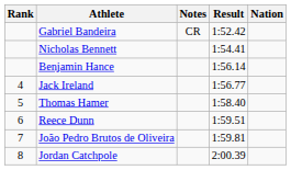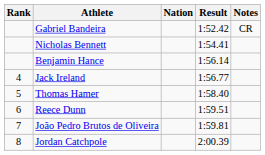 <table class="wikitable sortable" style="text-align:center">
 <tr>
 <th>Rank</th>
 <th>Athlete</th>
+<th>Nation</th>
+<th>Result</th>
 <th>Notes</th>
-<th>Result</th>
-<th>Nation</th>
 </tr>
 <tr>
 <td></td>
 <td align=left><a href='#'>Gabriel Bandeira</a></td>
+<td align=left></td>
+<td>1:52.42</td>
 <td>CR</td>
-<td>1:52.42</td>
-<td align=left></td>
 </tr>
 <tr>
 <td></td>
 <td align=left><a href='#'>Nicholas Bennett</a></td>
+<td align=left></td>
+<td>1:54.41</td>
 <td></td>
-<td>1:54.41</td>
-<td align=left></td>
 </tr>
 <tr>
 <td></td>
 <td align=left><a href='#'>Benjamin Hance</a></td>
+<td align=left></td>
+<td>1:56.14</td>
 <td></td>
-<td>1:56.14</td>
-<td align=left></td>
 </tr>
 <tr>
 <td>4</td>
 <td align=left><a href='#'>Jack Ireland</a></td>
+<td align=left></td>
+<td>1:56.77</td>
 <td></td>
-<td>1:56.77</td>
-<td align=left></td>
 </tr>
 <tr>
 <td>5</td>
 <td align=left><a href='#'>Thomas Hamer</a></td>
+<td align=left></td>
+<td>1:58.40</td>
 <td></td>
-<td>1:58.40</td>
-<td align=left></td>
 </tr>
 <tr>
 <td>6</td>
 <td align=left><a href='#'>Reece Dunn</a></td>
+<td align=left></td>
+<td>1:59.51</td>
 <td></td>
-<td>1:59.51</td>
-<td align=left></td>
 </tr>
 <tr>
 <td>7</td>
 <td align=left><a href='#'>João Pedro Brutos de Oliveira</a></td>
+<td align=left></td>
+<td>1:59.81</td>
 <td></td>
-<td>1:59.81</td>
-<td align=left></td>
 </tr>
 <tr>
 <td>8</td>
 <td align=left><a href='#'>Jordan Catchpole</a></td>
+<td align=left></td>
+<td>2:00.39</td>
 <td></td>
-<td>2:00.39</td>
-<td align=left></td>
 </tr>
 </table>
